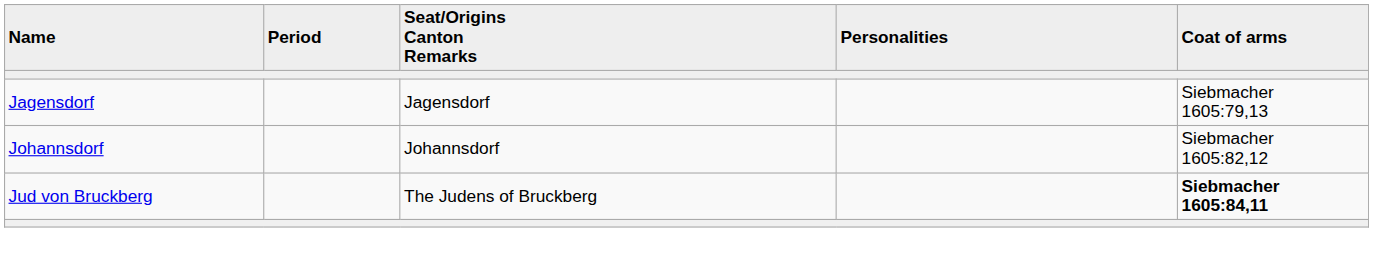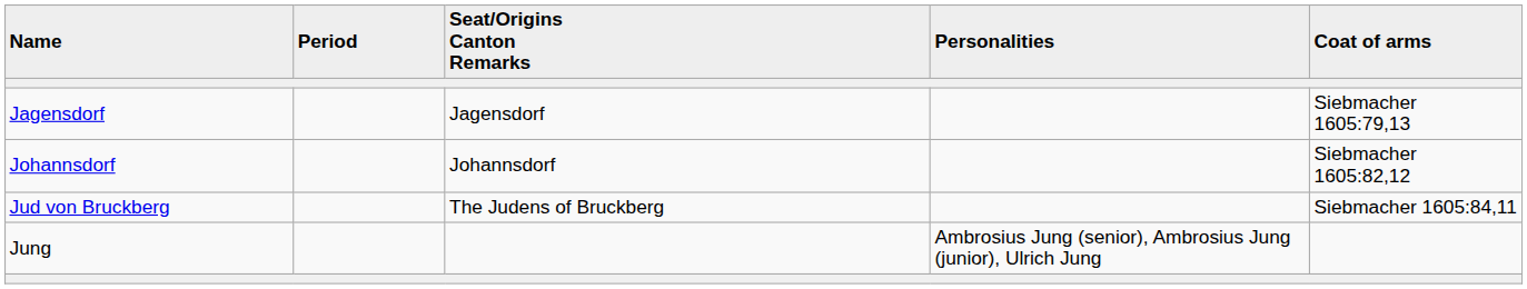 <table class="wikitable" width="100%">
 <tr>
 <td style="background:#EEEEEE;" ! width="19%"><strong>Name</strong></td>
 <td style="background:#EEEEEE;" ! width="10%"><strong>Period</strong></td>
 <td style="background:#EEEEEE;" ! width="32%"><strong>Seat/Origins <br> Canton <br> Remarks</strong></td>
 <td style="background:#EEEEEE;" ! width="25%"><strong>Personalities</strong></td>
 <td style="background:#EEEEEE;" ! width="14%"><strong>Coat of arms</strong></td>
 </tr>
 <tr>
 <td colspan="5" align="left" style="background:#f0f0f0;"></td>
 </tr>
 <tr>
 <td><a href='#'>Jagensdorf</a></td>
 <td></td>
 <td>Jagensdorf</td>
 <td></td>
 <td>Siebmacher 1605:79,13</td>
 </tr>
 <tr>
 <td><a href='#'>Johannsdorf</a></td>
 <td></td>
 <td>Johannsdorf</td>
 <td></td>
 <td>Siebmacher 1605:82,12</td>
 </tr>
 <tr>
 <td><a href='#'>Jud von Bruckberg</a></td>
 <td></td>
 <td>The Judens of Bruckberg</td>
 <td></td>
-<td><strong>Siebmacher 1605:84,11</strong></td>
+<td>Siebmacher 1605:84,11</td>
+</tr>
+<tr>
+<td>Jung</td>
+<td></td>
+<td></td>
+<td>Ambrosius Jung (senior), Ambrosius Jung (junior), Ulrich Jung</td>
+<td></td>
 </tr>
 <tr>
 <td colspan="5" align="left" style="background:#f0f0f0;"></td>
 </tr>
 </table>
